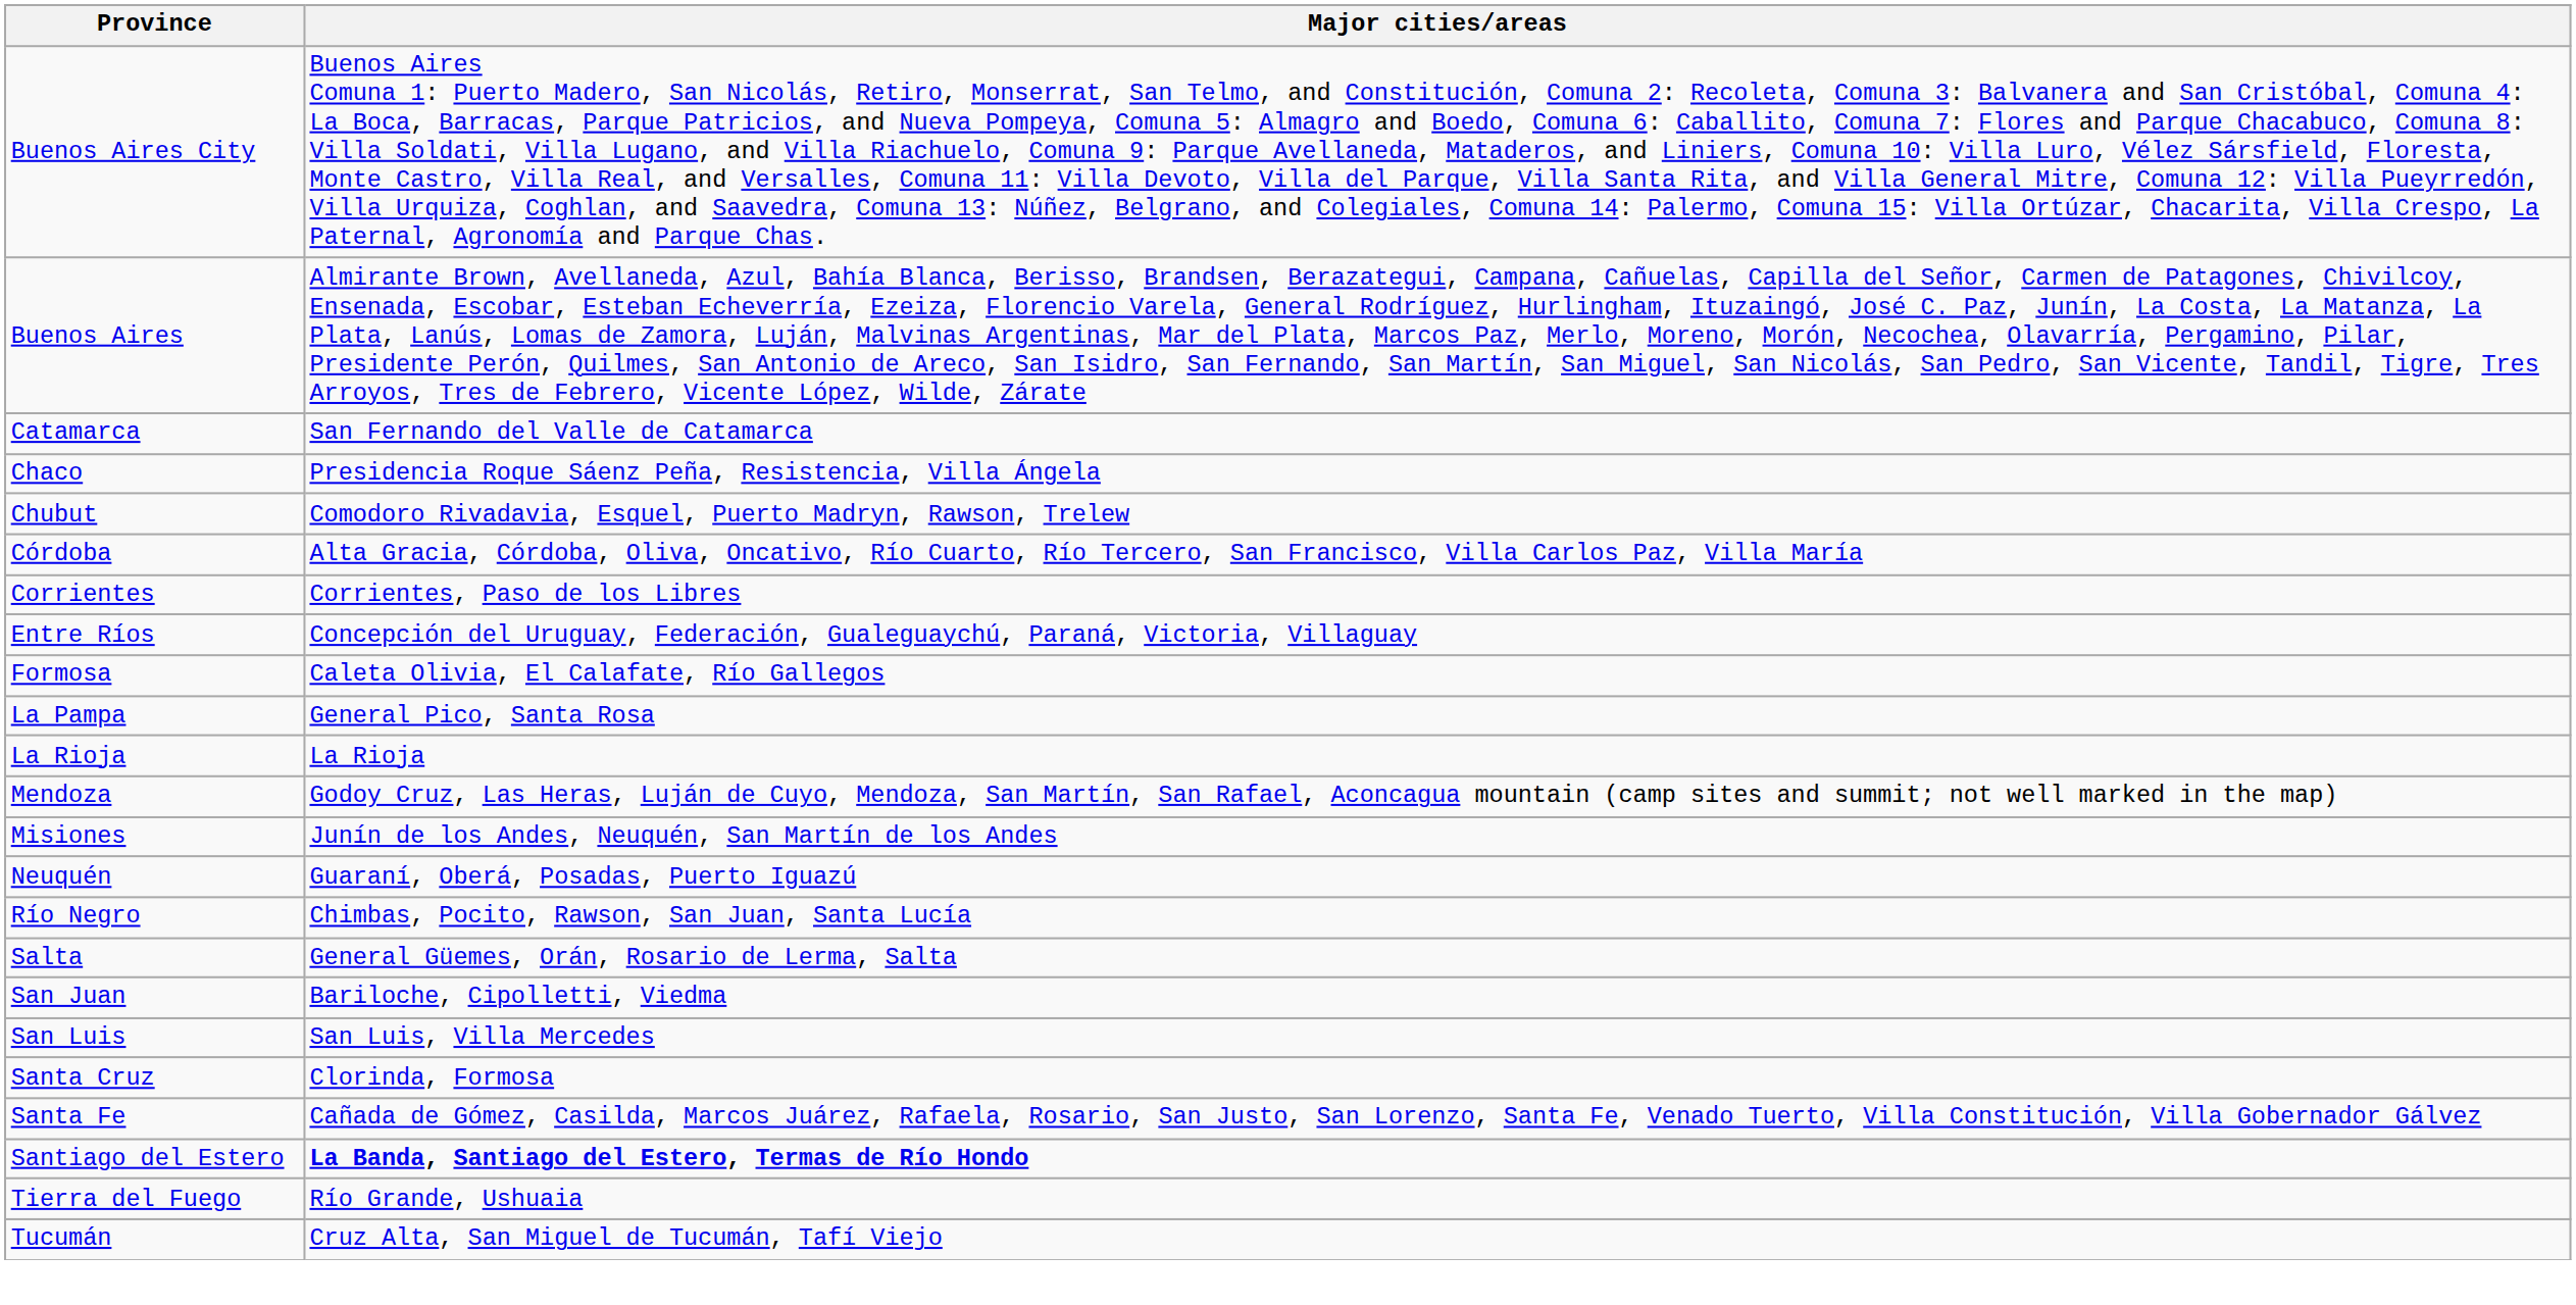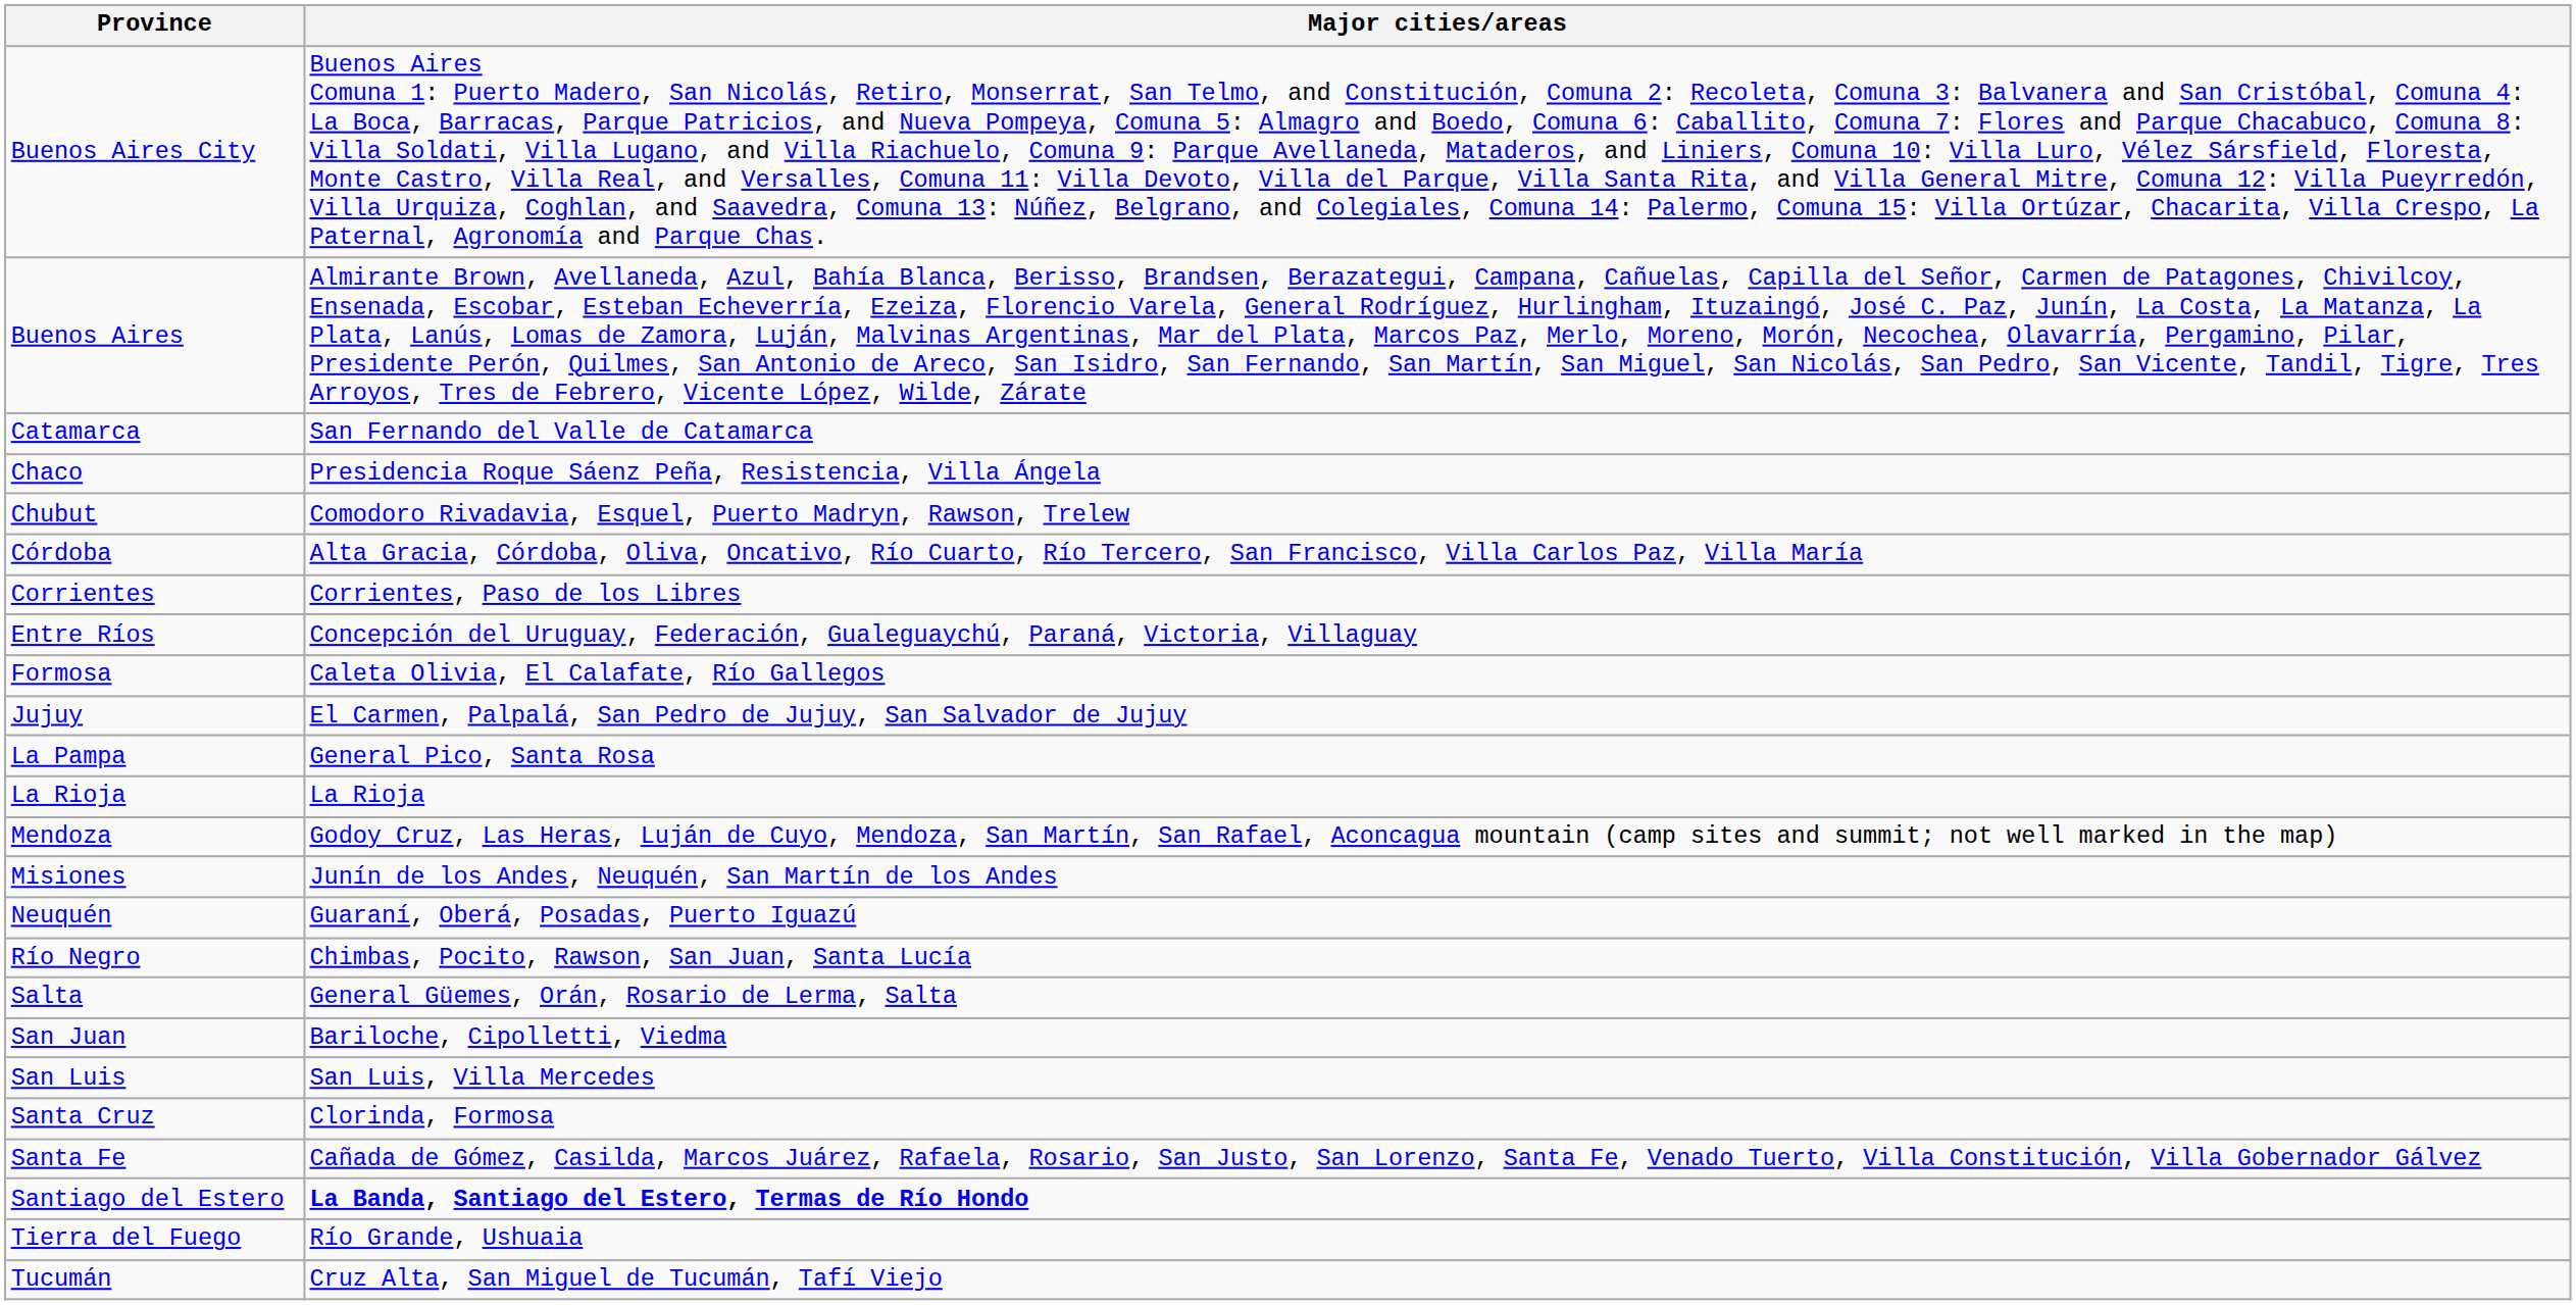 <table class="wikitable" " style="font-size:90%">
 <tr>
 <th style="width:140px;">Province</th>
 <th>Major cities/areas</th>
 </tr>
 <tr>
 <td> <a href='#'>Buenos Aires City</a></td>
 <td><a href='#'>Buenos Aires</a><br><a href='#'>Comuna 1</a>: <a href='#'>Puerto Madero</a>, <a href='#'>San Nicolás</a>, <a href='#'>Retiro</a>, <a href='#'>Monserrat</a>, <a href='#'>San Telmo</a>, and <a href='#'>Constitución</a>, <a href='#'>Comuna 2</a>: <a href='#'>Recoleta</a>, <a href='#'>Comuna 3</a>: <a href='#'>Balvanera</a> and <a href='#'>San Cristóbal</a>, <a href='#'>Comuna 4</a>: <a href='#'>La Boca</a>, <a href='#'>Barracas</a>, <a href='#'>Parque Patricios</a>, and <a href='#'>Nueva Pompeya</a>, <a href='#'>Comuna 5</a>: <a href='#'>Almagro</a> and <a href='#'>Boedo</a>, <a href='#'>Comuna 6</a>: <a href='#'>Caballito</a>, <a href='#'>Comuna 7</a>: <a href='#'>Flores</a> and <a href='#'>Parque Chacabuco</a>, <a href='#'>Comuna 8</a>: <a href='#'>Villa Soldati</a>, <a href='#'>Villa Lugano</a>, and <a href='#'>Villa Riachuelo</a>, <a href='#'>Comuna 9</a>: <a href='#'>Parque Avellaneda</a>, <a href='#'>Mataderos</a>, and <a href='#'>Liniers</a>, <a href='#'>Comuna 10</a>: <a href='#'>Villa Luro</a>, <a href='#'>Vélez Sársfield</a>, <a href='#'>Floresta</a>, <a href='#'>Monte Castro</a>, <a href='#'>Villa Real</a>, and <a href='#'>Versalles</a>, <a href='#'>Comuna 11</a>: <a href='#'>Villa Devoto</a>, <a href='#'>Villa del Parque</a>, <a href='#'>Villa Santa Rita</a>, and <a href='#'>Villa General Mitre</a>, <a href='#'>Comuna 12</a>: <a href='#'>Villa Pueyrredón</a>, <a href='#'>Villa Urquiza</a>, <a href='#'>Coghlan</a>, and <a href='#'>Saavedra</a>, <a href='#'>Comuna 13</a>: <a href='#'>Núñez</a>, <a href='#'>Belgrano</a>, and <a href='#'>Colegiales</a>, <a href='#'>Comuna 14</a>: <a href='#'>Palermo</a>, <a href='#'>Comuna 15</a>: <a href='#'>Villa Ortúzar</a>, <a href='#'>Chacarita</a>, <a href='#'>Villa Crespo</a>, <a href='#'>La Paternal</a>, <a href='#'>Agronomía</a> and <a href='#'>Parque Chas</a>.</td>
 </tr>
 <tr>
 <td> <a href='#'>Buenos Aires</a></td>
 <td><a href='#'>Almirante Brown</a>, <a href='#'>Avellaneda</a>, <a href='#'>Azul</a>, <a href='#'>Bahía Blanca</a>, <a href='#'>Berisso</a>, <a href='#'>Brandsen</a>, <a href='#'>Berazategui</a>, <a href='#'>Campana</a>, <a href='#'>Cañuelas</a>, <a href='#'>Capilla del Señor</a>, <a href='#'>Carmen de Patagones</a>, <a href='#'>Chivilcoy</a>, <a href='#'>Ensenada</a>, <a href='#'>Escobar</a>, <a href='#'>Esteban Echeverría</a>, <a href='#'>Ezeiza</a>, <a href='#'>Florencio Varela</a>, <a href='#'>General Rodríguez</a>, <a href='#'>Hurlingham</a>, <a href='#'>Ituzaingó</a>, <a href='#'>José C. Paz</a>, <a href='#'>Junín</a>, <a href='#'>La Costa</a>, <a href='#'>La Matanza</a>, <a href='#'>La Plata</a>, <a href='#'>Lanús</a>, <a href='#'>Lomas de Zamora</a>, <a href='#'>Luján</a>, <a href='#'>Malvinas Argentinas</a>, <a href='#'>Mar del Plata</a>, <a href='#'>Marcos Paz</a>, <a href='#'>Merlo</a>, <a href='#'>Moreno</a>, <a href='#'>Morón</a>, <a href='#'>Necochea</a>, <a href='#'>Olavarría</a>, <a href='#'>Pergamino</a>, <a href='#'>Pilar</a>, <a href='#'>Presidente Perón</a>, <a href='#'>Quilmes</a>, <a href='#'>San Antonio de Areco</a>, <a href='#'>San Isidro</a>, <a href='#'>San Fernando</a>, <a href='#'>San Martín</a>, <a href='#'>San Miguel</a>, <a href='#'>San Nicolás</a>, <a href='#'>San Pedro</a>, <a href='#'>San Vicente</a>, <a href='#'>Tandil</a>, <a href='#'>Tigre</a>, <a href='#'>Tres Arroyos</a>, <a href='#'>Tres de Febrero</a>, <a href='#'>Vicente López</a>, <a href='#'>Wilde</a>, <a href='#'>Zárate</a></td>
 </tr>
 <tr>
 <td> <a href='#'>Catamarca</a></td>
 <td><a href='#'>San Fernando del Valle de Catamarca</a></td>
 </tr>
 <tr>
 <td> <a href='#'>Chaco</a></td>
 <td><a href='#'>Presidencia Roque Sáenz Peña</a>, <a href='#'>Resistencia</a>, <a href='#'>Villa Ángela</a></td>
 </tr>
 <tr>
 <td> <a href='#'>Chubut</a></td>
 <td><a href='#'>Comodoro Rivadavia</a>, <a href='#'>Esquel</a>, <a href='#'>Puerto Madryn</a>, <a href='#'>Rawson</a>, <a href='#'>Trelew</a></td>
 </tr>
 <tr>
 <td> <a href='#'>Córdoba</a></td>
 <td><a href='#'>Alta Gracia</a>, <a href='#'>Córdoba</a>, <a href='#'>Oliva</a>, <a href='#'>Oncativo</a>, <a href='#'>Río Cuarto</a>, <a href='#'>Río Tercero</a>, <a href='#'>San Francisco</a>, <a href='#'>Villa Carlos Paz</a>, <a href='#'>Villa María</a></td>
 </tr>
 <tr>
 <td> <a href='#'>Corrientes</a></td>
 <td><a href='#'>Corrientes</a>, <a href='#'>Paso de los Libres</a></td>
 </tr>
 <tr>
 <td> <a href='#'>Entre Ríos</a></td>
 <td><a href='#'>Concepción del Uruguay</a>, <a href='#'>Federación</a>, <a href='#'>Gualeguaychú</a>, <a href='#'>Paraná</a>, <a href='#'>Victoria</a>, <a href='#'>Villaguay</a></td>
 </tr>
 <tr>
 <td> <a href='#'>Formosa</a></td>
 <td><a href='#'>Caleta Olivia</a>, <a href='#'>El Calafate</a>, <a href='#'>Río Gallegos</a></td>
+</tr>
+<tr>
+<td> <a href='#'>Jujuy</a></td>
+<td><a href='#'>El Carmen</a>, <a href='#'>Palpalá</a>, <a href='#'>San Pedro de Jujuy</a>, <a href='#'>San Salvador de Jujuy</a></td>
 </tr>
 <tr>
 <td> <a href='#'>La Pampa</a></td>
 <td><a href='#'>General Pico</a>, <a href='#'>Santa Rosa</a></td>
 </tr>
 <tr>
 <td> <a href='#'>La Rioja</a></td>
 <td><a href='#'>La Rioja</a></td>
 </tr>
 <tr>
 <td> <a href='#'>Mendoza</a></td>
 <td><a href='#'>Godoy Cruz</a>, <a href='#'>Las Heras</a>, <a href='#'>Luján de Cuyo</a>, <a href='#'>Mendoza</a>, <a href='#'>San Martín</a>, <a href='#'>San Rafael</a>, <a href='#'>Aconcagua</a> mountain (camp sites and summit; not well marked in the map)</td>
 </tr>
 <tr>
 <td> <a href='#'>Misiones</a></td>
 <td><a href='#'>Junín de los Andes</a>, <a href='#'>Neuquén</a>, <a href='#'>San Martín de los Andes</a></td>
 </tr>
 <tr>
 <td> <a href='#'>Neuquén</a></td>
 <td><a href='#'>Guaraní</a>, <a href='#'>Oberá</a>, <a href='#'>Posadas</a>, <a href='#'>Puerto Iguazú</a></td>
 </tr>
 <tr>
 <td> <a href='#'>Río Negro</a></td>
 <td><a href='#'>Chimbas</a>, <a href='#'>Pocito</a>, <a href='#'>Rawson</a>, <a href='#'>San Juan</a>, <a href='#'>Santa Lucía</a></td>
 </tr>
 <tr>
 <td> <a href='#'>Salta</a></td>
 <td><a href='#'>General Güemes</a>, <a href='#'>Orán</a>, <a href='#'>Rosario de Lerma</a>, <a href='#'>Salta</a></td>
 </tr>
 <tr>
 <td> <a href='#'>San Juan</a></td>
 <td><a href='#'>Bariloche</a>, <a href='#'>Cipolletti</a>, <a href='#'>Viedma</a></td>
 </tr>
 <tr>
 <td> <a href='#'>San Luis</a></td>
 <td><a href='#'>San Luis</a>, <a href='#'>Villa Mercedes</a></td>
 </tr>
 <tr>
 <td> <a href='#'>Santa Cruz</a></td>
 <td><a href='#'>Clorinda</a>, <a href='#'>Formosa</a></td>
 </tr>
 <tr>
 <td> <a href='#'>Santa Fe</a></td>
 <td><a href='#'>Cañada de Gómez</a>, <a href='#'>Casilda</a>, <a href='#'>Marcos Juárez</a>, <a href='#'>Rafaela</a>, <a href='#'>Rosario</a>, <a href='#'>San Justo</a>, <a href='#'>San Lorenzo</a>, <a href='#'>Santa Fe</a>, <a href='#'>Venado Tuerto</a>, <a href='#'>Villa Constitución</a>, <a href='#'>Villa Gobernador Gálvez</a></td>
 </tr>
 <tr>
 <td> <a href='#'>Santiago del Estero</a></td>
 <td><strong><a href='#'>La Banda</a>, <a href='#'>Santiago del Estero</a>, <a href='#'>Termas de Río Hondo</a></strong></td>
 </tr>
 <tr>
 <td> <a href='#'>Tierra del Fuego</a></td>
 <td><a href='#'>Río Grande</a>, <a href='#'>Ushuaia</a></td>
 </tr>
 <tr>
 <td> <a href='#'>Tucumán</a></td>
 <td><a href='#'>Cruz Alta</a>, <a href='#'>San Miguel de Tucumán</a>, <a href='#'>Tafí Viejo</a></td>
 </tr>
 </table>
